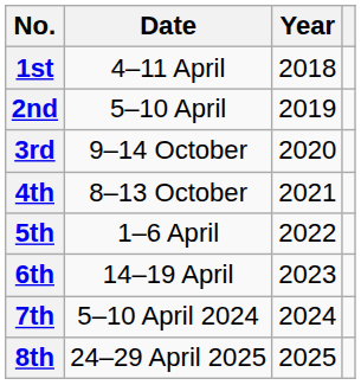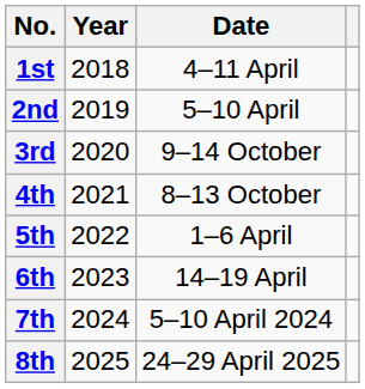 <table class="sortable wikitable plainrowheaders" style="text-align:center;">
 <tr>
 <th>No.</th>
+<th>Year</th>
 <th>Date</th>
-<th>Year</th>
 <th></th>
 </tr>
 <tr>
 <th scope="row"><a href='#'>1st</a></th>
+<td>2018</td>
 <td>4–11 April</td>
-<td>2018</td>
 <td></td>
 </tr>
 <tr>
 <th scope="row"><a href='#'>2nd</a></th>
+<td>2019</td>
 <td>5–10 April</td>
-<td>2019</td>
 <td></td>
 </tr>
 <tr>
 <th scope="row"><a href='#'>3rd</a></th>
+<td>2020</td>
 <td>9–14 October</td>
-<td>2020</td>
 <td></td>
 </tr>
 <tr>
 <th scope="row"><a href='#'>4th</a></th>
+<td>2021</td>
 <td>8–13 October</td>
-<td>2021</td>
 <td></td>
 </tr>
 <tr>
 <th scope="row"><a href='#'>5th</a></th>
+<td>2022</td>
 <td>1–6 April</td>
-<td>2022</td>
 <td></td>
 </tr>
 <tr>
 <th scope="row"><a href='#'>6th</a></th>
+<td>2023</td>
 <td>14–19 April</td>
-<td>2023</td>
 <td></td>
 </tr>
 <tr>
 <th scope="row"><a href='#'>7th</a></th>
+<td>2024</td>
 <td>5–10 April 2024</td>
-<td>2024</td>
 <td></td>
 </tr>
 <tr>
 <th scope="row"><a href='#'>8th</a></th>
+<td>2025</td>
 <td>24–29 April 2025</td>
-<td>2025</td>
 <td></td>
 </tr>
 </table>
